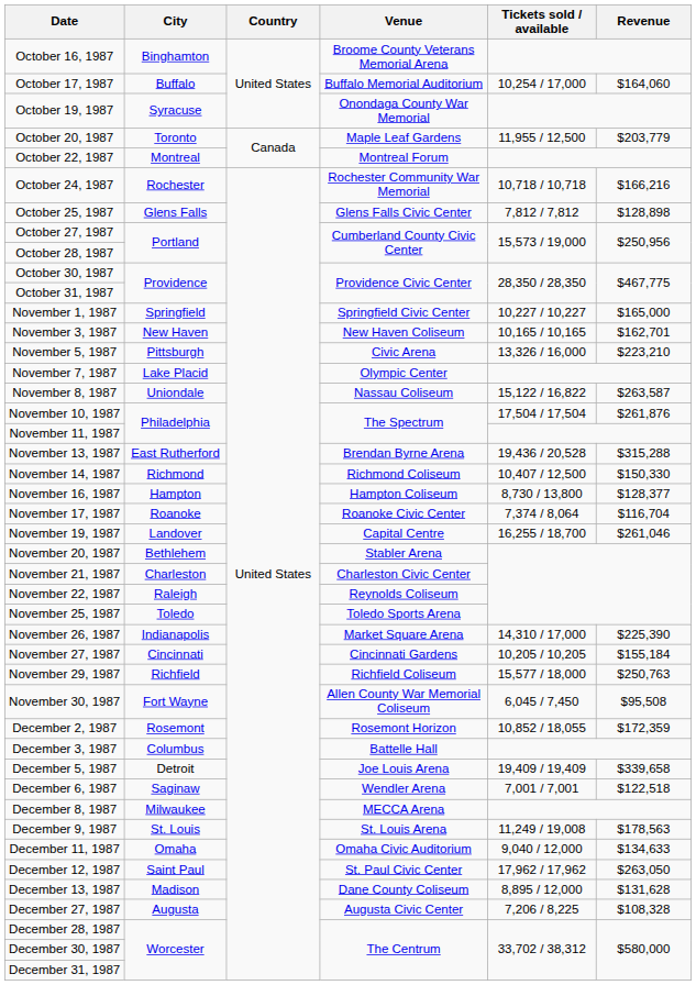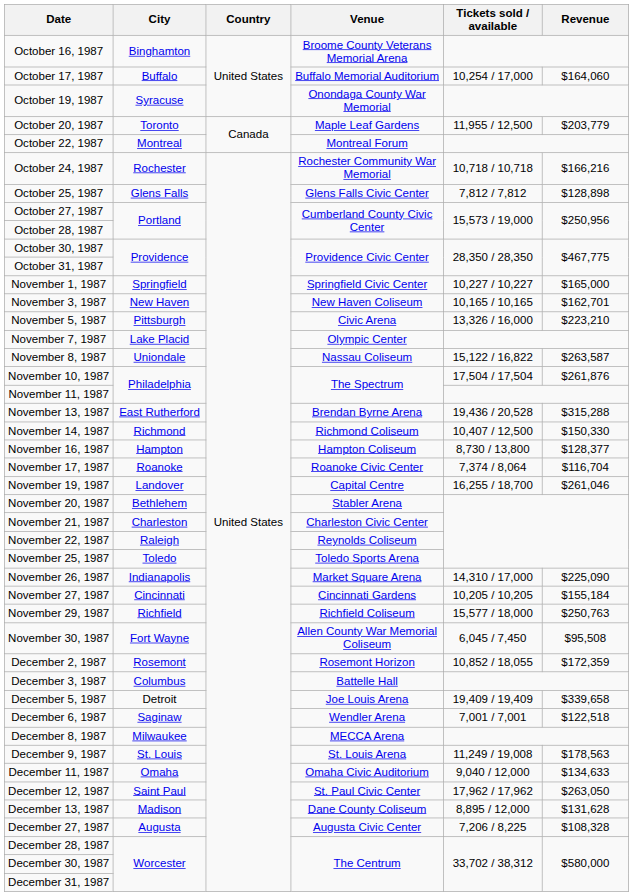 <table class="wikitable" style="text-align:center;">
 <tr>
 <th width="200">Date</th>
 <th width="150">City</th>
 <th width="150">Country</th>
 <th width="300">Venue</th>
 <th width="180">Tickets sold / available</th>
 <th width="150">Revenue</th>
 </tr>
 <tr>
 <td>October 16, 1987</td>
 <td><a href='#'>Binghamton</a></td>
 <td rowspan="3">United States</td>
 <td><a href='#'>Broome County Veterans Memorial Arena</a></td>
 </tr>
 <tr>
 <td>October 17, 1987</td>
 <td><a href='#'>Buffalo</a></td>
 <td><a href='#'>Buffalo Memorial Auditorium</a></td>
 <td>10,254 / 17,000</td>
 <td>$164,060</td>
 </tr>
 <tr>
 <td>October 19, 1987</td>
 <td><a href='#'>Syracuse</a></td>
 <td><a href='#'>Onondaga County War Memorial</a></td>
 </tr>
 <tr>
 <td>October 20, 1987</td>
 <td><a href='#'>Toronto</a></td>
 <td rowspan="2">Canada</td>
 <td><a href='#'>Maple Leaf Gardens</a></td>
 <td>11,955 / 12,500</td>
 <td>$203,779</td>
 </tr>
 <tr>
 <td>October 22, 1987</td>
 <td><a href='#'>Montreal</a></td>
 <td><a href='#'>Montreal Forum</a></td>
 </tr>
 <tr>
 <td>October 24, 1987</td>
 <td><a href='#'>Rochester</a></td>
 <td rowspan="39">United States</td>
 <td><a href='#'>Rochester Community War Memorial</a></td>
 <td>10,718 / 10,718</td>
 <td>$166,216</td>
 </tr>
 <tr>
 <td>October 25, 1987</td>
 <td><a href='#'>Glens Falls</a></td>
 <td><a href='#'>Glens Falls Civic Center</a></td>
 <td>7,812 / 7,812</td>
 <td>$128,898</td>
 </tr>
 <tr>
 <td>October 27, 1987</td>
 <td rowspan="2"><a href='#'>Portland</a></td>
 <td rowspan="2"><a href='#'>Cumberland County Civic Center</a></td>
 <td rowspan="2">15,573 / 19,000</td>
 <td rowspan="2">$250,956</td>
 </tr>
 <tr>
 <td>October 28, 1987</td>
 </tr>
 <tr>
 <td>October 30, 1987</td>
 <td rowspan="2"><a href='#'>Providence</a></td>
 <td rowspan="2"><a href='#'>Providence Civic Center</a></td>
 <td rowspan="2">28,350 / 28,350</td>
 <td rowspan="2">$467,775</td>
 </tr>
 <tr>
 <td>October 31, 1987</td>
 </tr>
 <tr>
 <td>November 1, 1987</td>
 <td><a href='#'>Springfield</a></td>
 <td><a href='#'>Springfield Civic Center</a></td>
 <td>10,227 / 10,227</td>
 <td>$165,000</td>
 </tr>
 <tr>
 <td>November 3, 1987</td>
 <td><a href='#'>New Haven</a></td>
 <td><a href='#'>New Haven Coliseum</a></td>
 <td>10,165 / 10,165</td>
 <td>$162,701</td>
 </tr>
 <tr>
 <td>November 5, 1987</td>
 <td><a href='#'>Pittsburgh</a></td>
 <td><a href='#'>Civic Arena</a></td>
 <td>13,326 / 16,000</td>
 <td>$223,210</td>
 </tr>
 <tr>
 <td>November 7, 1987</td>
 <td><a href='#'>Lake Placid</a></td>
 <td><a href='#'>Olympic Center</a></td>
 </tr>
 <tr>
 <td>November 8, 1987</td>
 <td><a href='#'>Uniondale</a></td>
 <td><a href='#'>Nassau Coliseum</a></td>
 <td>15,122 / 16,822</td>
 <td>$263,587</td>
 </tr>
 <tr>
 <td>November 10, 1987</td>
 <td rowspan="2"><a href='#'>Philadelphia</a></td>
 <td rowspan="2"><a href='#'>The Spectrum</a></td>
 <td>17,504 / 17,504</td>
 <td>$261,876</td>
 </tr>
 <tr>
 <td>November 11, 1987</td>
 </tr>
 <tr>
 <td>November 13, 1987</td>
 <td><a href='#'>East Rutherford</a></td>
 <td><a href='#'>Brendan Byrne Arena</a></td>
 <td>19,436 / 20,528</td>
 <td>$315,288</td>
 </tr>
 <tr>
 <td>November 14, 1987</td>
 <td><a href='#'>Richmond</a></td>
 <td><a href='#'>Richmond Coliseum</a></td>
 <td>10,407 / 12,500</td>
 <td>$150,330</td>
 </tr>
 <tr>
 <td>November 16, 1987</td>
 <td><a href='#'>Hampton</a></td>
 <td><a href='#'>Hampton Coliseum</a></td>
 <td>8,730 / 13,800</td>
 <td>$128,377</td>
 </tr>
 <tr>
 <td>November 17, 1987</td>
 <td><a href='#'>Roanoke</a></td>
 <td><a href='#'>Roanoke Civic Center</a></td>
 <td>7,374 / 8,064</td>
 <td>$116,704</td>
 </tr>
 <tr>
 <td>November 19, 1987</td>
 <td><a href='#'>Landover</a></td>
 <td><a href='#'>Capital Centre</a></td>
 <td>16,255 / 18,700</td>
 <td>$261,046</td>
 </tr>
 <tr>
 <td>November 20, 1987</td>
 <td><a href='#'>Bethlehem</a></td>
 <td><a href='#'>Stabler Arena</a></td>
 </tr>
 <tr>
 <td>November 21, 1987</td>
 <td><a href='#'>Charleston</a></td>
 <td><a href='#'>Charleston Civic Center</a></td>
 </tr>
 <tr>
 <td>November 22, 1987</td>
 <td><a href='#'>Raleigh</a></td>
 <td><a href='#'>Reynolds Coliseum</a></td>
 </tr>
 <tr>
 <td>November 25, 1987</td>
 <td><a href='#'>Toledo</a></td>
 <td><a href='#'>Toledo Sports Arena</a></td>
 </tr>
 <tr>
 <td>November 26, 1987</td>
 <td><a href='#'>Indianapolis</a></td>
 <td><a href='#'>Market Square Arena</a></td>
 <td>14,310 / 17,000</td>
-<td>$225,390</td>
+<td>$225,090</td>
 </tr>
 <tr>
 <td>November 27, 1987</td>
 <td><a href='#'>Cincinnati</a></td>
 <td><a href='#'>Cincinnati Gardens</a></td>
 <td>10,205 / 10,205</td>
 <td>$155,184</td>
 </tr>
 <tr>
 <td>November 29, 1987</td>
 <td><a href='#'>Richfield</a></td>
 <td><a href='#'>Richfield Coliseum</a></td>
 <td>15,577 / 18,000</td>
 <td>$250,763</td>
 </tr>
 <tr>
 <td>November 30, 1987</td>
 <td><a href='#'>Fort Wayne</a></td>
 <td><a href='#'>Allen County War Memorial Coliseum</a></td>
 <td>6,045 / 7,450</td>
 <td>$95,508</td>
 </tr>
 <tr>
 <td>December 2, 1987</td>
 <td><a href='#'>Rosemont</a></td>
 <td><a href='#'>Rosemont Horizon</a></td>
 <td>10,852 / 18,055</td>
 <td>$172,359</td>
 </tr>
 <tr>
 <td>December 3, 1987</td>
 <td><a href='#'>Columbus</a></td>
 <td><a href='#'>Battelle Hall</a></td>
 </tr>
 <tr>
 <td>December 5, 1987</td>
 <td>Detroit</td>
 <td><a href='#'>Joe Louis Arena</a></td>
 <td>19,409 / 19,409</td>
 <td>$339,658</td>
 </tr>
 <tr>
 <td>December 6, 1987</td>
 <td><a href='#'>Saginaw</a></td>
 <td><a href='#'>Wendler Arena</a></td>
 <td>7,001 / 7,001</td>
 <td>$122,518</td>
 </tr>
 <tr>
 <td>December 8, 1987</td>
 <td><a href='#'>Milwaukee</a></td>
 <td><a href='#'>MECCA Arena</a></td>
 </tr>
 <tr>
 <td>December 9, 1987</td>
 <td><a href='#'>St. Louis</a></td>
 <td><a href='#'>St. Louis Arena</a></td>
 <td>11,249 / 19,008</td>
 <td>$178,563</td>
 </tr>
 <tr>
 <td>December 11, 1987</td>
 <td><a href='#'>Omaha</a></td>
 <td><a href='#'>Omaha Civic Auditorium</a></td>
 <td>9,040 / 12,000</td>
 <td>$134,633</td>
 </tr>
 <tr>
 <td>December 12, 1987</td>
 <td><a href='#'>Saint Paul</a></td>
 <td><a href='#'>St. Paul Civic Center</a></td>
 <td>17,962 / 17,962</td>
 <td>$263,050</td>
 </tr>
 <tr>
 <td>December 13, 1987</td>
 <td><a href='#'>Madison</a></td>
 <td><a href='#'>Dane County Coliseum</a></td>
 <td>8,895 / 12,000</td>
 <td>$131,628</td>
 </tr>
 <tr>
 <td>December 27, 1987</td>
 <td><a href='#'>Augusta</a></td>
 <td><a href='#'>Augusta Civic Center</a></td>
 <td>7,206 / 8,225</td>
 <td>$108,328</td>
 </tr>
 <tr>
 <td>December 28, 1987</td>
 <td rowspan="3"><a href='#'>Worcester</a></td>
 <td rowspan="3"><a href='#'>The Centrum</a></td>
 <td rowspan="3">33,702 / 38,312</td>
 <td rowspan="3">$580,000</td>
 </tr>
 <tr>
 <td>December 30, 1987</td>
 </tr>
 <tr>
 <td>December 31, 1987</td>
 </tr>
 </table>
